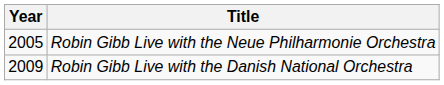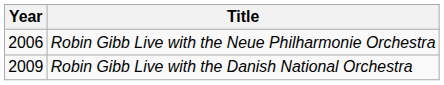 <table class="wikitable">
 <tr>
 <th>Year</th>
 <th>Title</th>
 </tr>
 <tr>
-<td>2005</td>
+<td>2006</td>
 <td><em>Robin Gibb Live with the Neue Philharmonie Orchestra</em></td>
 </tr>
 <tr>
 <td>2009</td>
 <td><em>Robin Gibb Live with the Danish National Orchestra</em></td>
 </tr>
 </table>
